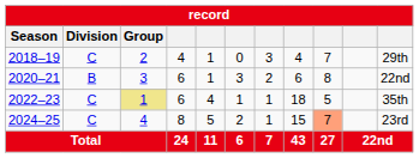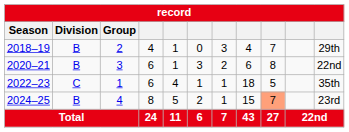 <table class="wikitable" style="text-align:center">
 <tr>
 <th style="width:50px;background:#E70013;color:#FFFFFF" colspan=11><a href='#'></a> record</th>
 </tr>
 <tr>
 <th>Season</th>
 <th>Division</th>
 <th>Group</th>
 <th width=28></th>
 <th width=28></th>
 <th width=28></th>
 <th width=28></th>
 <th width=28></th>
 <th width=28></th>
 <th width=35></th>
 <th width=28></th>
 </tr>
 <tr>
 <td><a href='#'>2018–19</a></td>
-<td><a href='#'>C</a></td>
+<td><a href='#'>B</a></td>
 <td><a href='#'>2</a></td>
 <td>4</td>
 <td>1</td>
 <td>0</td>
 <td>3</td>
 <td>4</td>
 <td>7</td>
 <td></td>
 <td>29th</td>
 </tr>
 <tr>
 <td><a href='#'>2020–21</a></td>
 <td><a href='#'>B</a></td>
 <td><a href='#'>3</a></td>
 <td>6</td>
 <td>1</td>
 <td>3</td>
 <td>2</td>
 <td>6</td>
 <td>8</td>
 <td></td>
 <td>22nd</td>
 </tr>
 <tr>
 <td><a href='#'>2022–23</a></td>
 <td><a href='#'>C</a></td>
-<td style="background: khaki;"><a href='#'>1</a></td>
+<td><a href='#'>1</a></td>
 <td>6</td>
 <td>4</td>
 <td>1</td>
 <td>1</td>
 <td>18</td>
 <td>5</td>
 <td></td>
 <td>35th</td>
 </tr>
 <tr>
 <td><a href='#'>2024–25</a></td>
-<td><a href='#'>C</a></td>
+<td><a href='#'>B</a></td>
 <td><a href='#'>4</a></td>
 <td>8</td>
 <td>5</td>
 <td>2</td>
 <td>1</td>
 <td>15</td>
 <td style="background: lightsalmon;">7</td>
 <td></td>
 <td>23rd</td>
 </tr>
 <tr>
 <th style="background:#E70013;color:#FFFFFF" colspan=3 rowspan=1>Total</th>
 <th style="background:#E70013;color:#FFFFFF">24</th>
 <th style="background:#E70013;color:#FFFFFF">11</th>
 <th style="background:#E70013;color:#FFFFFF">6</th>
 <th style="background:#E70013;color:#FFFFFF">7</th>
 <th style="background:#E70013;color:#FFFFFF">43</th>
 <th style="background:#E70013;color:#FFFFFF">27</th>
 <th style="background:#E70013;color:#FFFFFF" colspan=2>22nd</th>
 </tr>
 </table>
